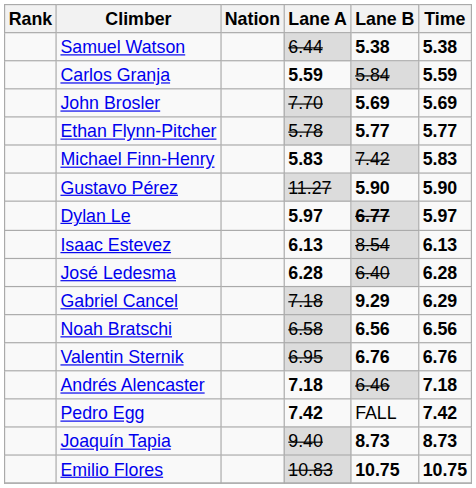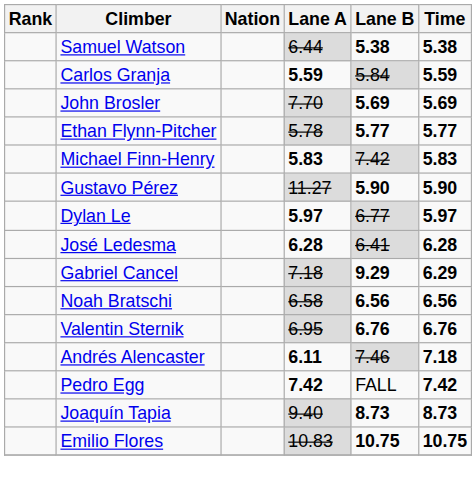 <table class="wikitable sortable" style="font-size:95%" style="width:35em;" style="text-align:center">
 <tr>
 <th>Rank</th>
 <th>Climber</th>
 <th>Nation</th>
 <th>Lane A</th>
 <th>Lane B</th>
 <th>Time</th>
 </tr>
 <tr>
 <td></td>
 <td align=left><a href='#'>Samuel Watson</a></td>
 <td align=left></td>
 <td bgcolor="gainsboro"><s>6.44</s></td>
 <td><strong>5.38</strong></td>
 <td><strong>5.38</strong></td>
 </tr>
 <tr>
 <td></td>
 <td align=left><a href='#'>Carlos Granja</a></td>
 <td align=left></td>
 <td><strong>5.59</strong></td>
 <td bgcolor="gainsboro"><s>5.84</s></td>
 <td><strong>5.59</strong></td>
 </tr>
 <tr>
 <td></td>
 <td align=left><a href='#'>John Brosler</a></td>
 <td align=left></td>
 <td bgcolor="gainsboro"><s>7.70</s></td>
 <td><strong>5.69</strong></td>
 <td><strong>5.69</strong></td>
 </tr>
 <tr>
 <td></td>
 <td align=left><a href='#'>Ethan Flynn-Pitcher</a></td>
 <td align=left></td>
 <td bgcolor="gainsboro"><s>5.78</s></td>
 <td><strong>5.77</strong></td>
 <td><strong>5.77</strong></td>
 </tr>
 <tr>
 <td></td>
 <td align=left><a href='#'>Michael Finn-Henry</a></td>
 <td align=left></td>
 <td><strong>5.83</strong></td>
 <td bgcolor="gainsboro"><s>7.42</s></td>
 <td><strong>5.83</strong></td>
 </tr>
 <tr>
 <td></td>
 <td align=left><a href='#'>Gustavo Pérez</a></td>
 <td align=left></td>
 <td bgcolor="gainsboro"><s>11.27</s></td>
 <td><strong>5.90</strong></td>
 <td><strong>5.90</strong></td>
 </tr>
 <tr>
 <td></td>
 <td align=left><a href='#'>Dylan Le</a></td>
 <td align=left></td>
 <td><strong>5.97</strong></td>
-<td bgcolor="gainsboro"><strong><s>6.77</s></strong></td>
+<td bgcolor="gainsboro"><s>6.77</s></td>
 <td><strong>5.97</strong></td>
-</tr>
-<tr>
-<td></td>
-<td align=left><a href='#'>Isaac Estevez</a></td>
-<td align=left></td>
-<td><strong>6.13</strong></td>
-<td bgcolor="gainsboro"><s>8.54</s></td>
-<td><strong>6.13</strong></td>
 </tr>
 <tr>
 <td></td>
 <td align=left><a href='#'>José Ledesma</a></td>
 <td align=left></td>
 <td><strong>6.28</strong></td>
-<td bgcolor="gainsboro"><s>6.40</s></td>
+<td bgcolor="gainsboro"><s>6.41</s></td>
 <td><strong>6.28</strong></td>
 </tr>
 <tr>
 <td></td>
 <td align=left><a href='#'>Gabriel Cancel</a></td>
 <td align=left></td>
 <td bgcolor="gainsboro"><s>7.18</s></td>
 <td><strong>9.29</strong></td>
 <td><strong>6.29</strong></td>
 </tr>
 <tr>
 <td></td>
 <td align=left><a href='#'>Noah Bratschi</a></td>
 <td align=left></td>
 <td bgcolor="gainsboro"><s>6.58</s></td>
 <td><strong>6.56</strong></td>
 <td><strong>6.56</strong></td>
 </tr>
 <tr>
 <td></td>
 <td align=left><a href='#'>Valentin Sternik</a></td>
 <td align=left></td>
 <td bgcolor="gainsboro"><s>6.95</s></td>
 <td><strong>6.76</strong></td>
 <td><strong>6.76</strong></td>
 </tr>
 <tr>
 <td></td>
 <td align=left><a href='#'>Andrés Alencaster</a></td>
 <td align=left></td>
-<td><strong>7.18</strong></td>
-<td bgcolor="gainsboro"><s>6.46</s></td>
+<td><strong>6.11</strong></td>
+<td bgcolor="gainsboro"><s>7.46</s></td>
 <td><strong>7.18</strong></td>
 </tr>
 <tr>
 <td></td>
 <td align=left><a href='#'>Pedro Egg</a></td>
 <td align=left></td>
 <td><strong>7.42</strong></td>
 <td>FALL</td>
 <td><strong>7.42</strong></td>
 </tr>
 <tr>
 <td></td>
 <td align=left><a href='#'>Joaquín Tapia</a></td>
 <td align=left></td>
 <td bgcolor="gainsboro"><s>9.40</s></td>
 <td><strong>8.73</strong></td>
 <td><strong>8.73</strong></td>
 </tr>
 <tr>
 <td></td>
 <td align=left><a href='#'>Emilio Flores</a></td>
 <td align=left></td>
 <td bgcolor="gainsboro"><s>10.83</s></td>
 <td><strong>10.75</strong></td>
 <td><strong>10.75</strong></td>
 </tr>
 <tr>
 </tr>
 </table>
